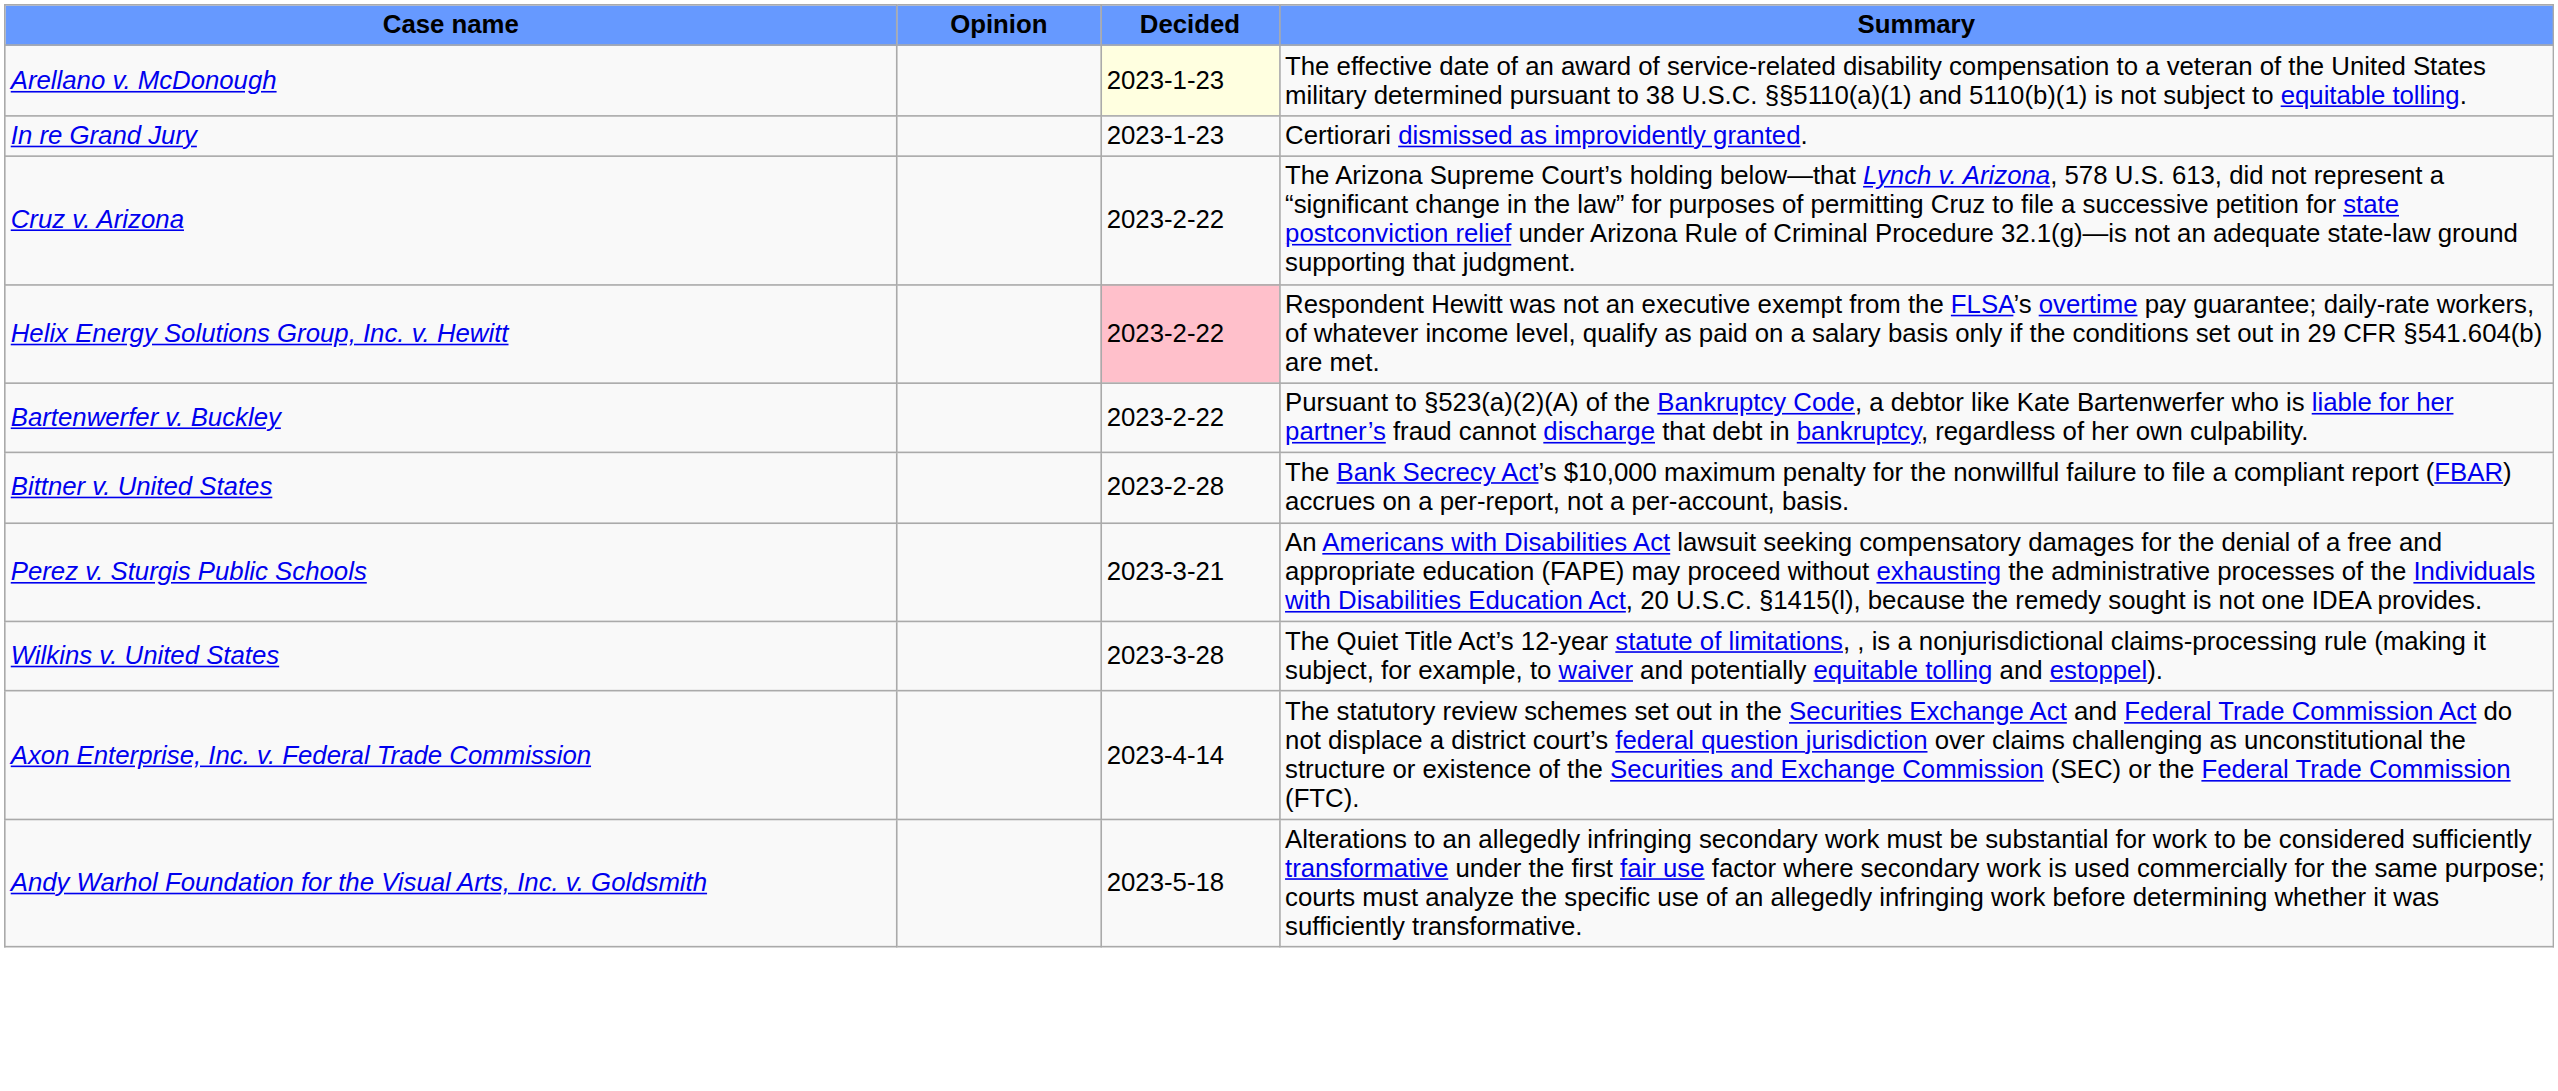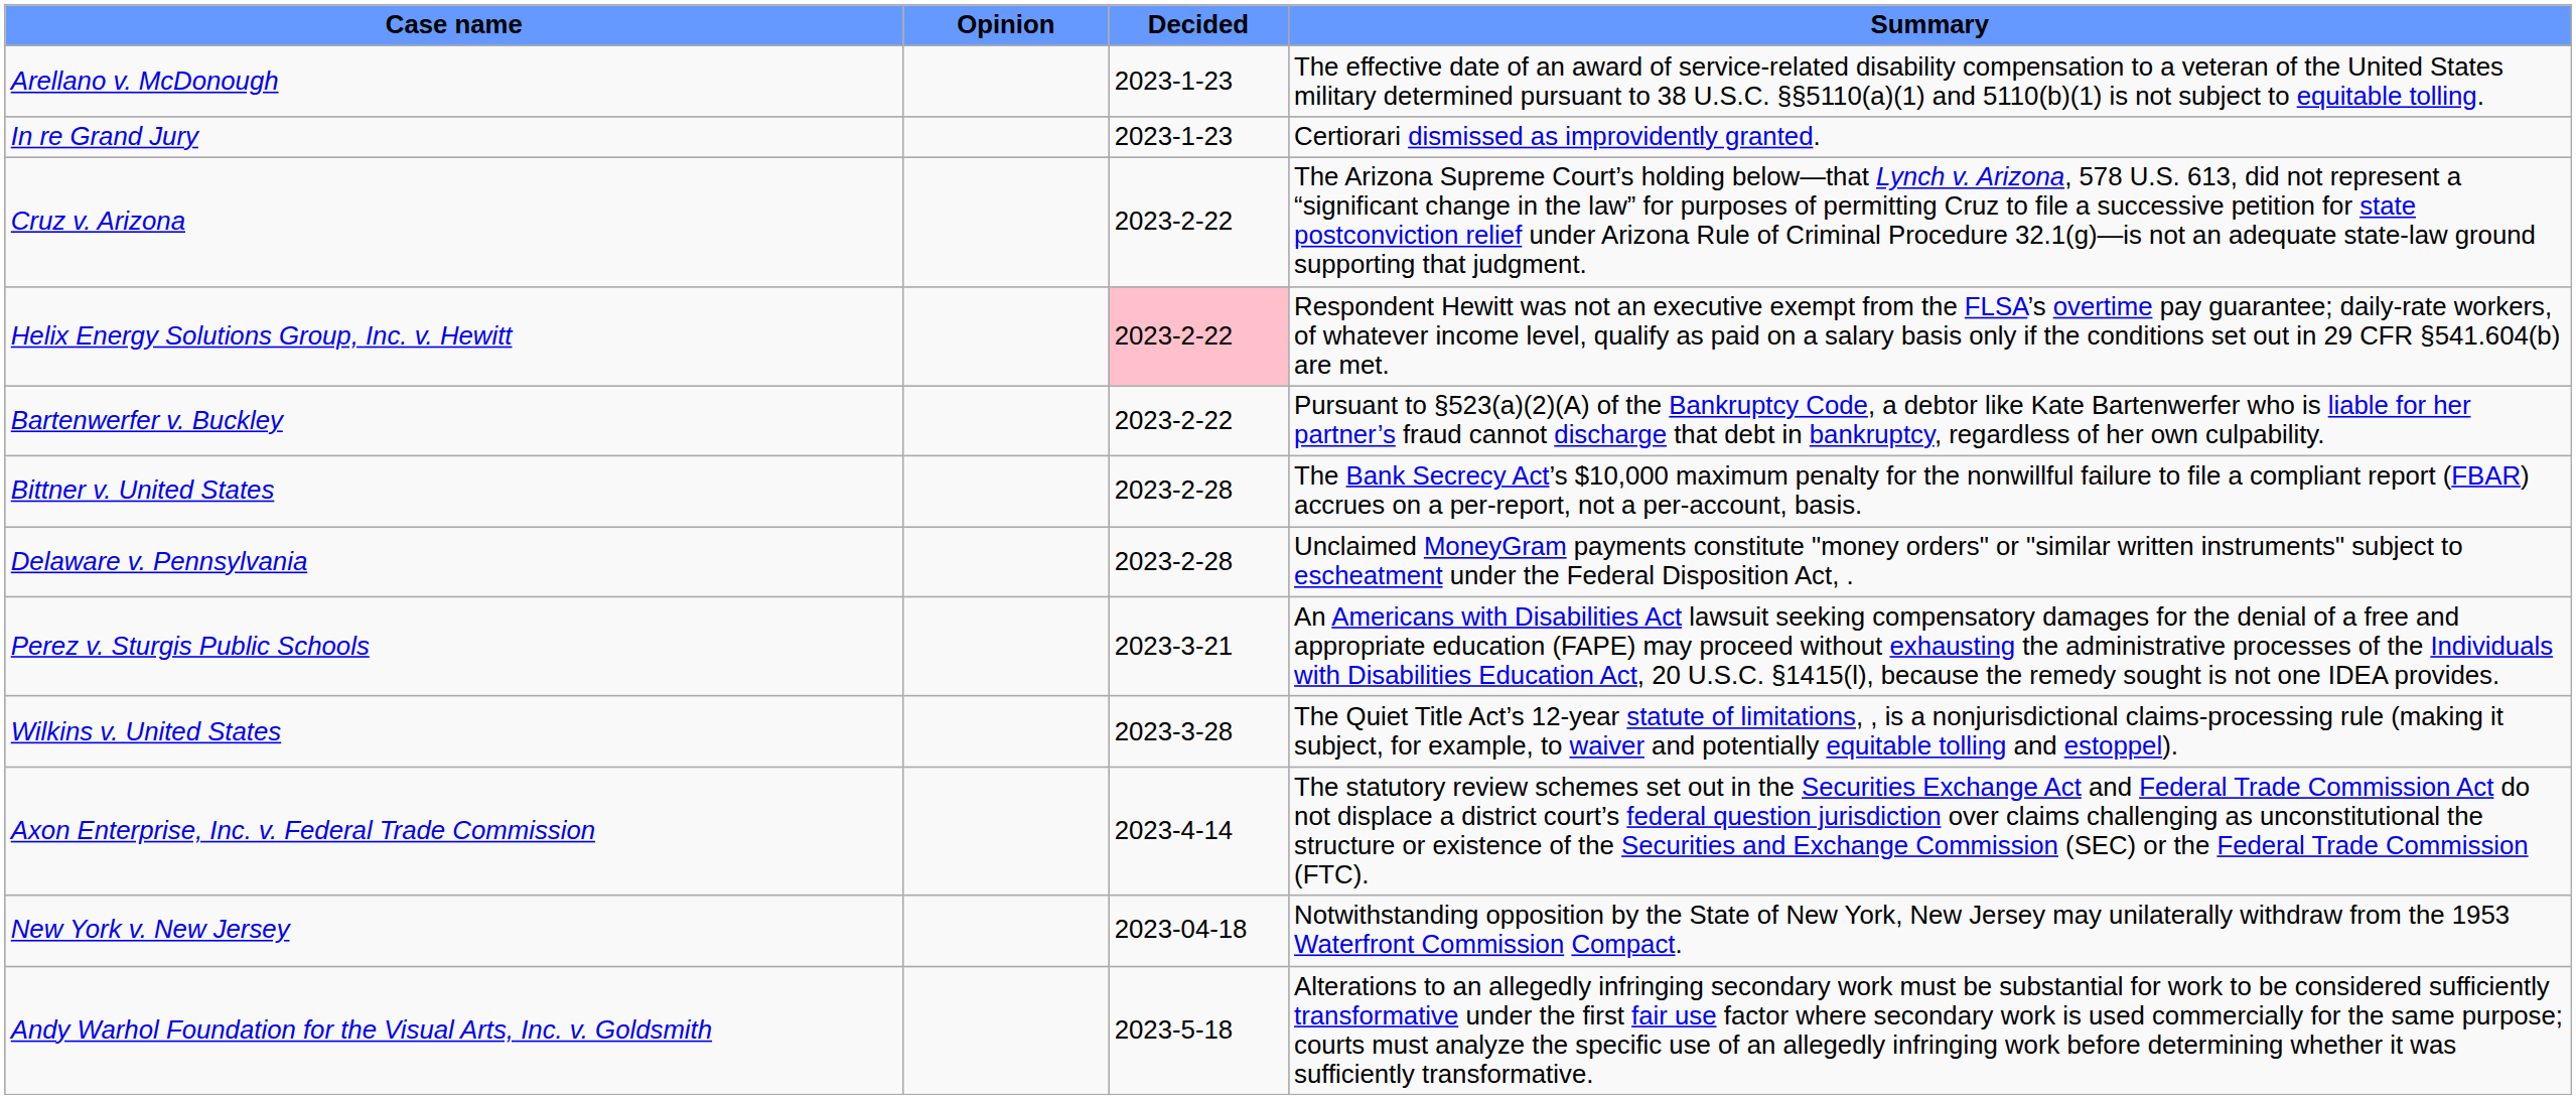 <table class="wikitable" style="margin:auto;width:100%">
 <tr>
 <th style="background:#69f;">Case name</th>
 <th style="background:#69f; width:8%;">Opinion</th>
 <th style="background:#69f; width:7%;">Decided</th>
 <th style="background:#69f; width:50%;">Summary</th>
 </tr>
 <tr>
 <td><em><a href='#'>Arellano v. McDonough</a></em></td>
 <td></td>
-<td style="background: lightyellow;">2023-1-23</td>
+<td>2023-1-23</td>
 <td>The effective date of an award of service-related disability compensation to a veteran of the United States military determined pursuant to 38 U.S.C. §§5110(a)(1) and 5110(b)(1) is not subject to <a href='#'>equitable tolling</a>.</td>
 </tr>
 <tr>
 <td><em><a href='#'>In re Grand Jury</a></em></td>
 <td></td>
 <td>2023-1-23</td>
 <td>Certiorari <a href='#'>dismissed as improvidently granted</a>.</td>
 </tr>
 <tr>
 <td><em><a href='#'>Cruz v. Arizona</a></em></td>
 <td></td>
 <td>2023-2-22</td>
 <td>The Arizona Supreme Court’s holding below—that <em><a href='#'>Lynch v. Arizona</a></em>, 578 U.S. 613, did not represent a “significant change in the law” for purposes of permitting Cruz to file a successive petition for <a href='#'>state postconviction relief</a> under Arizona Rule of Criminal Procedure 32.1(g)—is not an adequate state-law ground supporting that judgment.</td>
 </tr>
 <tr>
 <td><em><a href='#'>Helix Energy Solutions Group, Inc. v. Hewitt</a></em></td>
 <td></td>
 <td style="background: pink;">2023-2-22</td>
 <td>Respondent Hewitt was not an executive exempt from the <a href='#'>FLSA</a>’s <a href='#'>overtime</a> pay guarantee; daily-rate workers, of whatever income level, qualify as paid on a salary basis only if the conditions set out in 29 CFR §541.604(b) are met.</td>
 </tr>
 <tr>
 <td><em><a href='#'>Bartenwerfer v. Buckley</a></em></td>
 <td></td>
 <td>2023-2-22</td>
 <td>Pursuant to §523(a)(2)(A) of the <a href='#'>Bankruptcy Code</a>, a debtor like Kate Bartenwerfer who is <a href='#'>liable for her partner’s</a> fraud cannot <a href='#'>discharge</a> that debt in <a href='#'>bankruptcy</a>, regardless of her own culpability.</td>
 </tr>
 <tr>
 <td><em><a href='#'>Bittner v. United States</a></em></td>
 <td></td>
 <td>2023-2-28</td>
 <td>The <a href='#'>Bank Secrecy Act</a>’s $10,000 maximum penalty for the nonwillful failure to file a compliant report (<a href='#'>FBAR</a>) accrues on a per-report, not a per-account, basis.</td>
 </tr>
 <tr>
+<td><em><a href='#'>Delaware v. Pennsylvania</a></em></td>
+<td></td>
+<td>2023-2-28</td>
+<td>Unclaimed <a href='#'>MoneyGram</a> payments constitute "money orders" or "similar written instruments" subject to <a href='#'>escheatment</a> under the Federal Disposition Act, .</td>
+</tr>
+<tr>
 <td><em><a href='#'>Perez v. Sturgis Public Schools</a></em></td>
 <td></td>
 <td>2023-3-21</td>
 <td>An <a href='#'>Americans with Disabilities Act</a> lawsuit seeking compensatory damages for the denial of a free and appropriate education (FAPE) may proceed without <a href='#'>exhausting</a> the administrative processes of the <a href='#'>Individuals with Disabilities Education Act</a>, 20 U.S.C. §1415(l), because the remedy sought is not one IDEA provides.</td>
 </tr>
 <tr>
 <td><em><a href='#'>Wilkins v. United States</a></em></td>
 <td></td>
 <td>2023-3-28</td>
 <td>The Quiet Title Act’s 12-year <a href='#'>statute of limitations</a>, , is a nonjurisdictional claims-processing rule (making it subject, for example, to <a href='#'>waiver</a> and potentially <a href='#'>equitable tolling</a> and <a href='#'>estoppel</a>).</td>
 </tr>
 <tr>
 <td><em><a href='#'>Axon Enterprise, Inc. v. Federal Trade Commission</a></em></td>
 <td></td>
 <td>2023-4-14</td>
 <td>The statutory review schemes set out in the <a href='#'>Securities Exchange Act</a> and <a href='#'>Federal Trade Commission Act</a> do not displace a district court’s <a href='#'>federal question jurisdiction</a> over claims challenging as unconstitutional the structure or existence of the <a href='#'>Securities and Exchange Commission</a> (SEC) or the <a href='#'>Federal Trade Commission</a> (FTC).</td>
 </tr>
 <tr>
+<td><em><a href='#'>New York v. New Jersey</a></em></td>
+<td></td>
+<td>2023-04-18</td>
+<td>Notwithstanding opposition by the State of New York, New Jersey may unilaterally withdraw from the 1953 <a href='#'>Waterfront Commission</a> <a href='#'>Compact</a>.</td>
+</tr>
+<tr>
 <td><em><a href='#'>Andy Warhol Foundation for the Visual Arts, Inc. v. Goldsmith</a></em></td>
 <td></td>
 <td>2023-5-18</td>
 <td>Alterations to an allegedly infringing secondary work must be substantial for work to be considered sufficiently <a href='#'>transformative</a> under the first <a href='#'>fair use</a> factor where secondary work is used commercially for the same purpose; courts must analyze the specific use of an allegedly infringing work before determining whether it was sufficiently transformative.</td>
 </tr>
 </table>
